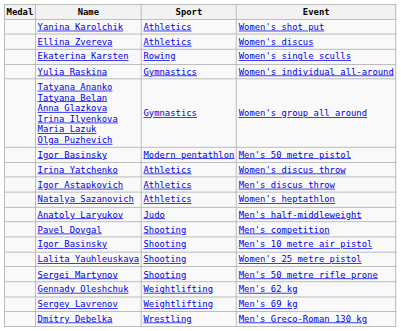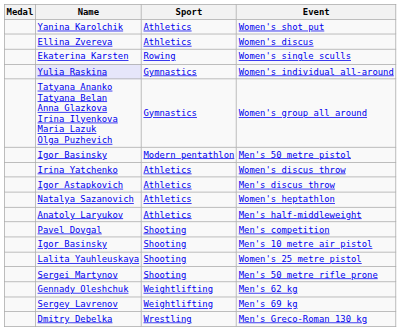 <table class="wikitable sortable" style="font-size:90%">
 <tr>
 <th>Medal</th>
 <th>Name</th>
 <th>Sport</th>
 <th>Event</th>
 </tr>
 <tr>
 <td></td>
 <td><a href='#'>Yanina Karolchik</a></td>
 <td><a href='#'>Athletics</a></td>
 <td><a href='#'>Women's shot put</a></td>
 </tr>
 <tr>
 <td></td>
 <td><a href='#'>Ellina Zvereva</a></td>
 <td><a href='#'>Athletics</a></td>
 <td><a href='#'>Women's discus</a></td>
 </tr>
 <tr>
 <td></td>
 <td><a href='#'>Ekaterina Karsten</a></td>
 <td><a href='#'>Rowing</a></td>
 <td><a href='#'>Women's single sculls</a></td>
 </tr>
 <tr>
 <td></td>
-<td><a href='#'>Yulia Raskina</a></td>
+<td style="background: lavender;"><a href='#'>Yulia Raskina</a></td>
 <td><a href='#'>Gymnastics</a></td>
 <td><a href='#'>Women's individual all-around</a></td>
 </tr>
 <tr>
 <td></td>
 <td><a href='#'>Tatyana Ananko</a><br><a href='#'>Tatyana Belan</a><br><a href='#'>Anna Glazkova</a><br><a href='#'>Irina Ilyenkova</a><br><a href='#'>Maria Lazuk</a><br><a href='#'>Olga Puzhevich</a></td>
 <td><a href='#'>Gymnastics</a></td>
 <td><a href='#'>Women's group all around</a></td>
 </tr>
 <tr>
 <td></td>
 <td><a href='#'>Igor Basinsky</a></td>
 <td><a href='#'>Modern pentathlon</a></td>
 <td><a href='#'>Men's 50 metre pistol</a></td>
 </tr>
 <tr>
 <td></td>
 <td><a href='#'>Irina Yatchenko</a></td>
 <td><a href='#'>Athletics</a></td>
 <td><a href='#'>Women's discus throw</a></td>
 </tr>
 <tr>
 <td></td>
 <td><a href='#'>Igor Astapkovich</a></td>
 <td><a href='#'>Athletics</a></td>
 <td><a href='#'>Men's discus throw</a></td>
 </tr>
 <tr>
 <td></td>
 <td><a href='#'>Natalya Sazanovich</a></td>
 <td><a href='#'>Athletics</a></td>
 <td><a href='#'>Women's heptathlon</a></td>
 </tr>
 <tr>
 <td></td>
 <td><a href='#'>Anatoly Laryukov</a></td>
-<td><a href='#'>Judo</a></td>
+<td><a href='#'>Athletics</a></td>
 <td><a href='#'>Men's half-middleweight</a></td>
 </tr>
 <tr>
 <td></td>
 <td><a href='#'>Pavel Dovgal</a></td>
 <td><a href='#'>Shooting</a></td>
 <td><a href='#'>Men's competition</a></td>
 </tr>
 <tr>
 <td></td>
 <td><a href='#'>Igor Basinsky</a></td>
 <td><a href='#'>Shooting</a></td>
 <td><a href='#'>Men's 10 metre air pistol</a></td>
 </tr>
 <tr>
 <td></td>
 <td><a href='#'>Lalita Yauhleuskaya</a></td>
 <td><a href='#'>Shooting</a></td>
 <td><a href='#'>Women's 25 metre pistol</a></td>
 </tr>
 <tr>
 <td></td>
 <td><a href='#'>Sergei Martynov</a></td>
 <td><a href='#'>Shooting</a></td>
 <td><a href='#'>Men's 50 metre rifle prone</a></td>
 </tr>
 <tr>
 <td></td>
 <td><a href='#'>Gennady Oleshchuk</a></td>
 <td><a href='#'>Weightlifting</a></td>
 <td><a href='#'>Men's 62 kg</a></td>
 </tr>
 <tr>
 <td></td>
 <td><a href='#'>Sergey Lavrenov</a></td>
 <td><a href='#'>Weightlifting</a></td>
 <td><a href='#'>Men's 69 kg</a></td>
 </tr>
 <tr>
 <td></td>
 <td><a href='#'>Dmitry Debelka</a></td>
 <td><a href='#'>Wrestling</a></td>
 <td><a href='#'>Men's Greco-Roman 130 kg</a></td>
 </tr>
 </table>
